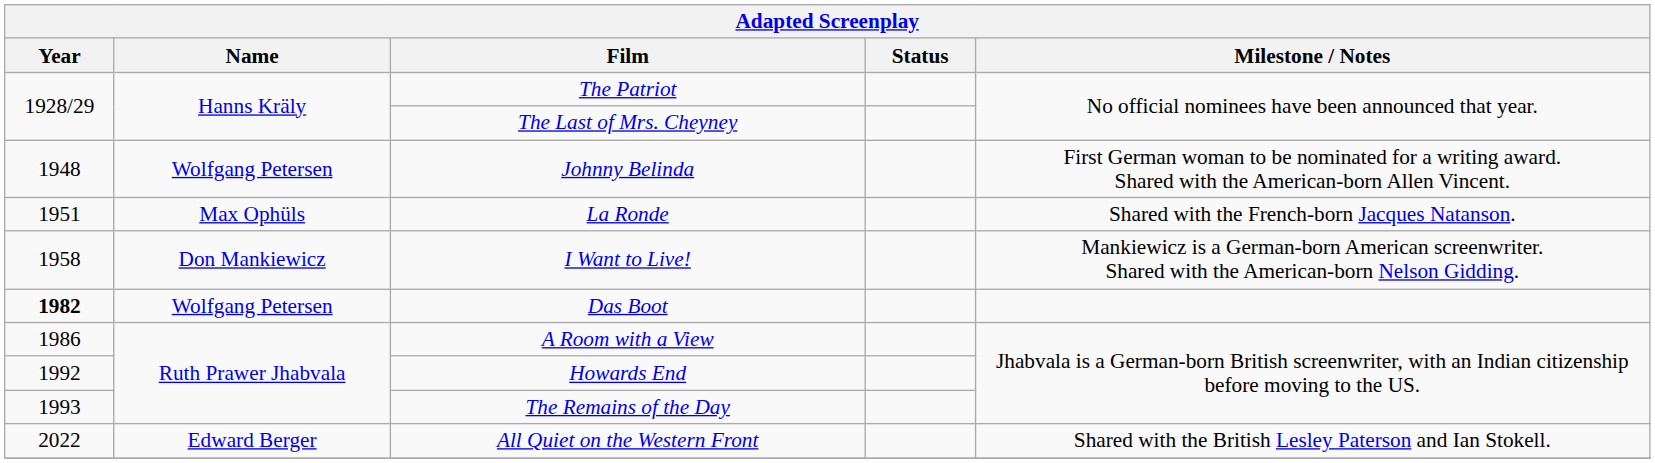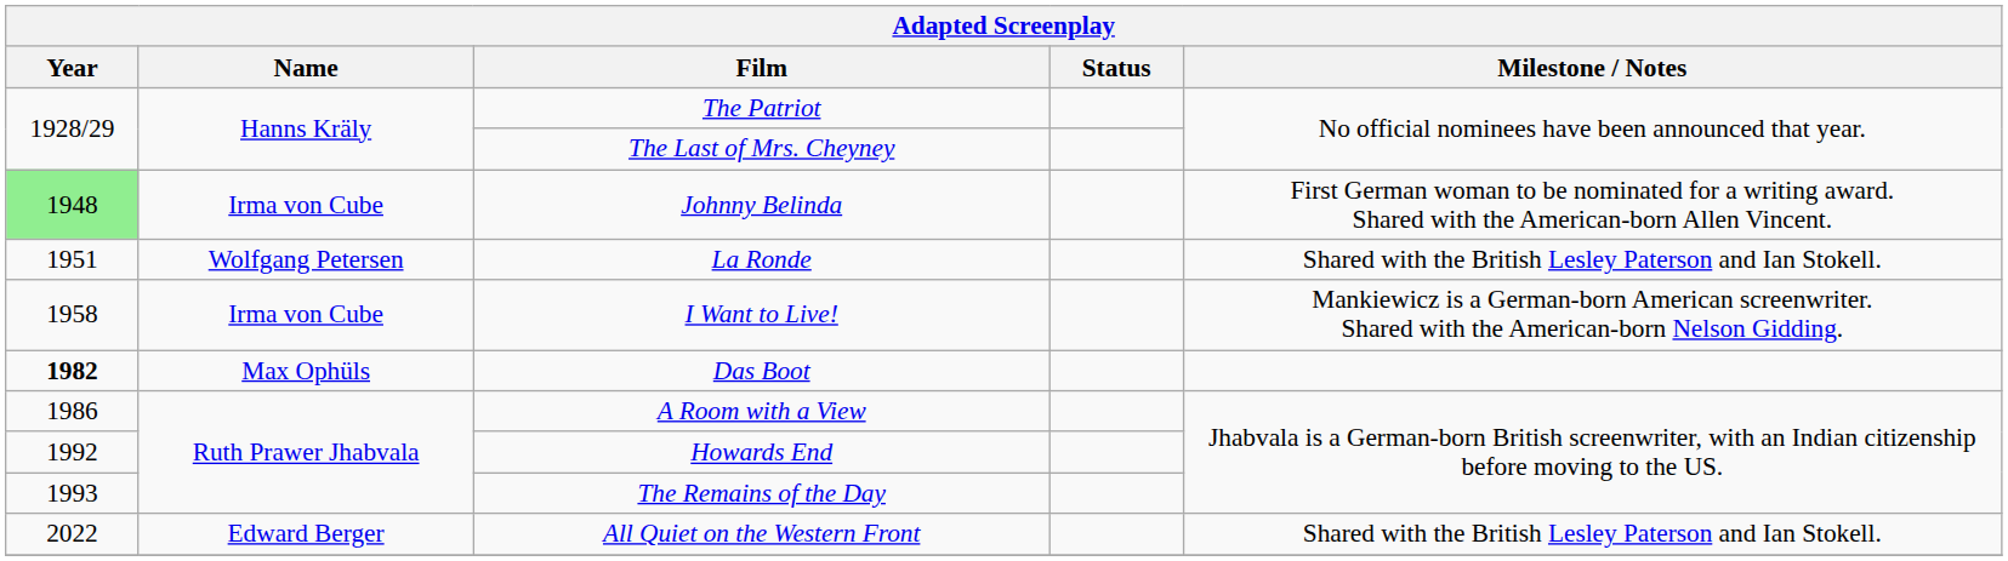 <table class="wikitable" style="text-align: center">
 <tr>
 <th colspan=6 style="text-align:center;"><a href='#'>Adapted Screenplay</a></th>
 </tr>
 <tr>
 <th style="width:075px;">Year</th>
 <th style="width:200px;">Name</th>
 <th style="width:350px;">Film</th>
 <th style="width:075px;">Status</th>
 <th style="width:500px;">Milestone / Notes</th>
 </tr>
 <tr>
 <td style="text-align: center" rowspan=2>1928/29</td>
 <td rowspan="2"><a href='#'>Hanns Kräly</a></td>
 <td><em><a href='#'>The Patriot</a></em></td>
 <td></td>
 <td rowspan="2">No official nominees have been announced that year.</td>
 </tr>
 <tr>
 <td><em><a href='#'>The Last of Mrs. Cheyney</a></em></td>
 <td></td>
 </tr>
 <tr>
-<td>1948</td>
-<td><a href='#'>Wolfgang Petersen</a></td>
+<td style="background: lightgreen;">1948</td>
+<td><a href='#'>Irma von Cube</a></td>
 <td><em><a href='#'>Johnny Belinda</a></em></td>
 <td></td>
 <td>First German woman to be nominated for a writing award.<br>Shared with the American-born Allen Vincent.</td>
 </tr>
 <tr>
 <td>1951</td>
-<td><a href='#'>Max Ophüls</a></td>
+<td><a href='#'>Wolfgang Petersen</a></td>
 <td><em><a href='#'>La Ronde</a></em></td>
 <td></td>
-<td>Shared with the French-born <a href='#'>Jacques Natanson</a>.</td>
+<td>Shared with the British <a href='#'>Lesley Paterson</a> and Ian Stokell.</td>
 </tr>
 <tr>
 <td style="text-align: center">1958</td>
-<td><a href='#'>Don Mankiewicz</a></td>
+<td><a href='#'>Irma von Cube</a></td>
 <td><em><a href='#'>I Want to Live!</a></em></td>
 <td></td>
 <td>Mankiewicz is a German-born American screenwriter.<br>Shared with the American-born <a href='#'>Nelson Gidding</a>.</td>
 </tr>
 <tr>
 <td style="text-align: center"><strong>1982</strong></td>
-<td><a href='#'>Wolfgang Petersen</a></td>
+<td><a href='#'>Max Ophüls</a></td>
 <td><em><a href='#'>Das Boot</a></em></td>
 <td></td>
 <td></td>
 </tr>
 <tr>
 <td style="text-align: center">1986</td>
 <td rowspan=3><a href='#'>Ruth Prawer Jhabvala</a></td>
 <td><em><a href='#'>A Room with a View</a></em></td>
 <td></td>
 <td rowspan="3">Jhabvala is a German-born British screenwriter, with an Indian citizenship before moving to the US.</td>
 </tr>
 <tr>
 <td style="text-align: center">1992</td>
 <td><em><a href='#'>Howards End</a></em></td>
 <td></td>
 </tr>
 <tr>
 <td style="text-align: center">1993</td>
 <td><em><a href='#'>The Remains of the Day</a></em></td>
 <td></td>
 </tr>
 <tr>
 <td style="text-align: center">2022</td>
 <td><a href='#'>Edward Berger</a></td>
 <td><em><a href='#'>All Quiet on the Western Front</a></em></td>
 <td></td>
 <td>Shared with the British <a href='#'>Lesley Paterson</a> and Ian Stokell.</td>
 </tr>
 <tr>
 </tr>
 </table>
